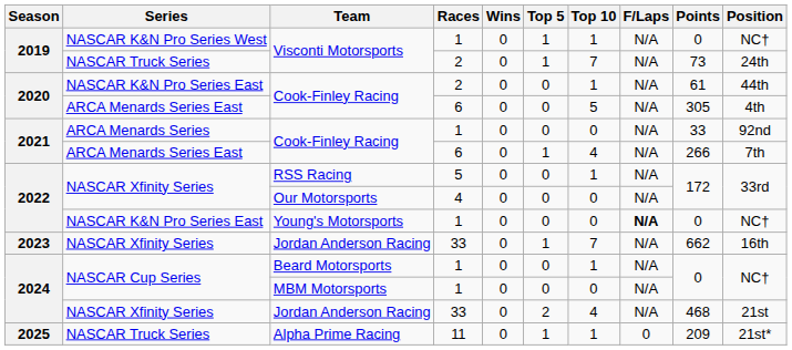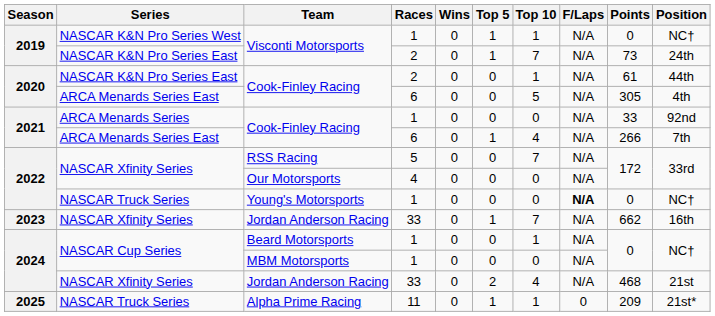 <table class="wikitable" style="font-size: 90%; text-align:center">
 <tr>
 <th>Season</th>
 <th>Series</th>
 <th>Team</th>
 <th>Races</th>
 <th>Wins</th>
 <th>Top 5</th>
 <th>Top 10</th>
 <th>F/Laps</th>
 <th>Points</th>
 <th>Position</th>
 </tr>
 <tr>
 <th rowspan=2>2019</th>
 <td align=left><a href='#'>NASCAR K&N Pro Series West</a></td>
 <td rowspan=2 align=left><a href='#'>Visconti Motorsports</a></td>
 <td>1</td>
 <td>0</td>
 <td>1</td>
 <td>1</td>
 <td>N/A</td>
 <td>0</td>
 <td>NC†</td>
 </tr>
 <tr>
-<td align=left><a href='#'>NASCAR Truck Series</a></td>
+<td align=left><a href='#'>NASCAR K&N Pro Series East</a></td>
 <td>2</td>
 <td>0</td>
 <td>1</td>
 <td>7</td>
 <td>N/A</td>
 <td>73</td>
 <td>24th</td>
 </tr>
 <tr>
 <th rowspan=2>2020</th>
 <td align=left><a href='#'>NASCAR K&N Pro Series East</a></td>
 <td rowspan=2 align=left><a href='#'>Cook-Finley Racing</a></td>
 <td>2</td>
 <td>0</td>
 <td>0</td>
 <td>1</td>
 <td>N/A</td>
 <td>61</td>
 <td>44th</td>
 </tr>
 <tr>
 <td align=left><a href='#'>ARCA Menards Series East</a></td>
 <td>6</td>
 <td>0</td>
 <td>0</td>
 <td>5</td>
 <td>N/A</td>
 <td>305</td>
 <td>4th</td>
 </tr>
 <tr>
 <th rowspan=2>2021</th>
 <td align=left><a href='#'>ARCA Menards Series</a></td>
 <td rowspan=2 align=left><a href='#'>Cook-Finley Racing</a></td>
 <td>1</td>
 <td>0</td>
 <td>0</td>
 <td>0</td>
 <td>N/A</td>
 <td>33</td>
 <td>92nd</td>
 </tr>
 <tr>
 <td align=left><a href='#'>ARCA Menards Series East</a></td>
 <td>6</td>
 <td>0</td>
 <td>1</td>
 <td>4</td>
 <td>N/A</td>
 <td>266</td>
 <td>7th</td>
 </tr>
 <tr>
 <th rowspan=3>2022</th>
 <td rowspan=2 align=left><a href='#'>NASCAR Xfinity Series</a></td>
 <td align=left><a href='#'>RSS Racing</a></td>
 <td>5</td>
 <td>0</td>
 <td>0</td>
-<td>1</td>
+<td>7</td>
 <td>N/A</td>
 <td rowspan=2>172</td>
 <td rowspan=2>33rd</td>
 </tr>
 <tr>
 <td align=left><a href='#'>Our Motorsports</a></td>
 <td>4</td>
 <td>0</td>
 <td>0</td>
 <td>0</td>
 <td>N/A</td>
 </tr>
 <tr>
-<td align=left><a href='#'>NASCAR K&N Pro Series East</a></td>
+<td align=left><a href='#'>NASCAR Truck Series</a></td>
 <td align=left><a href='#'>Young's Motorsports</a></td>
 <td>1</td>
 <td>0</td>
 <td>0</td>
 <td>0</td>
 <td><strong>N/A</strong></td>
 <td>0</td>
 <td>NC†</td>
 </tr>
 <tr>
 <th>2023</th>
 <td align=left><a href='#'>NASCAR Xfinity Series</a></td>
 <td align=left><a href='#'>Jordan Anderson Racing</a></td>
 <td>33</td>
 <td>0</td>
 <td>1</td>
 <td>7</td>
 <td>N/A</td>
 <td>662</td>
 <td>16th</td>
 </tr>
 <tr>
 <th rowspan=3>2024</th>
 <td rowspan=2 align=left><a href='#'>NASCAR Cup Series</a></td>
 <td align=left><a href='#'>Beard Motorsports</a></td>
 <td>1</td>
 <td>0</td>
 <td>0</td>
 <td>1</td>
 <td>N/A</td>
 <td rowspan=2>0</td>
 <td rowspan=2>NC†</td>
 </tr>
 <tr>
 <td align=left><a href='#'>MBM Motorsports</a></td>
 <td>1</td>
 <td>0</td>
 <td>0</td>
 <td>0</td>
 <td>N/A</td>
 </tr>
 <tr>
 <td align=left><a href='#'>NASCAR Xfinity Series</a></td>
 <td align=left><a href='#'>Jordan Anderson Racing</a></td>
 <td>33</td>
 <td>0</td>
 <td>2</td>
 <td>4</td>
 <td>N/A</td>
 <td>468</td>
 <td>21st</td>
 </tr>
 <tr>
 <th>2025</th>
 <td align=left><a href='#'>NASCAR Truck Series</a></td>
 <td align=left><a href='#'>Alpha Prime Racing</a></td>
 <td>11</td>
 <td>0</td>
 <td>1</td>
 <td>1</td>
 <td>0</td>
 <td>209</td>
 <td>21st*</td>
 </tr>
 </table>
